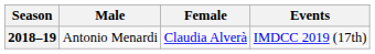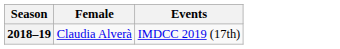 <table class="wikitable">
 <tr>
 <th scope="col">Season</th>
-<th scope="col">Male</th>
 <th scope="col">Female</th>
 <th scope="col">Events</th>
 </tr>
 <tr>
 <th scope="row">2018–19</th>
-<td>Antonio Menardi</td>
 <td><a href='#'>Claudia Alverà</a></td>
 <td><a href='#'>IMDCC 2019</a> (17th)</td>
 </tr>
 </table>
